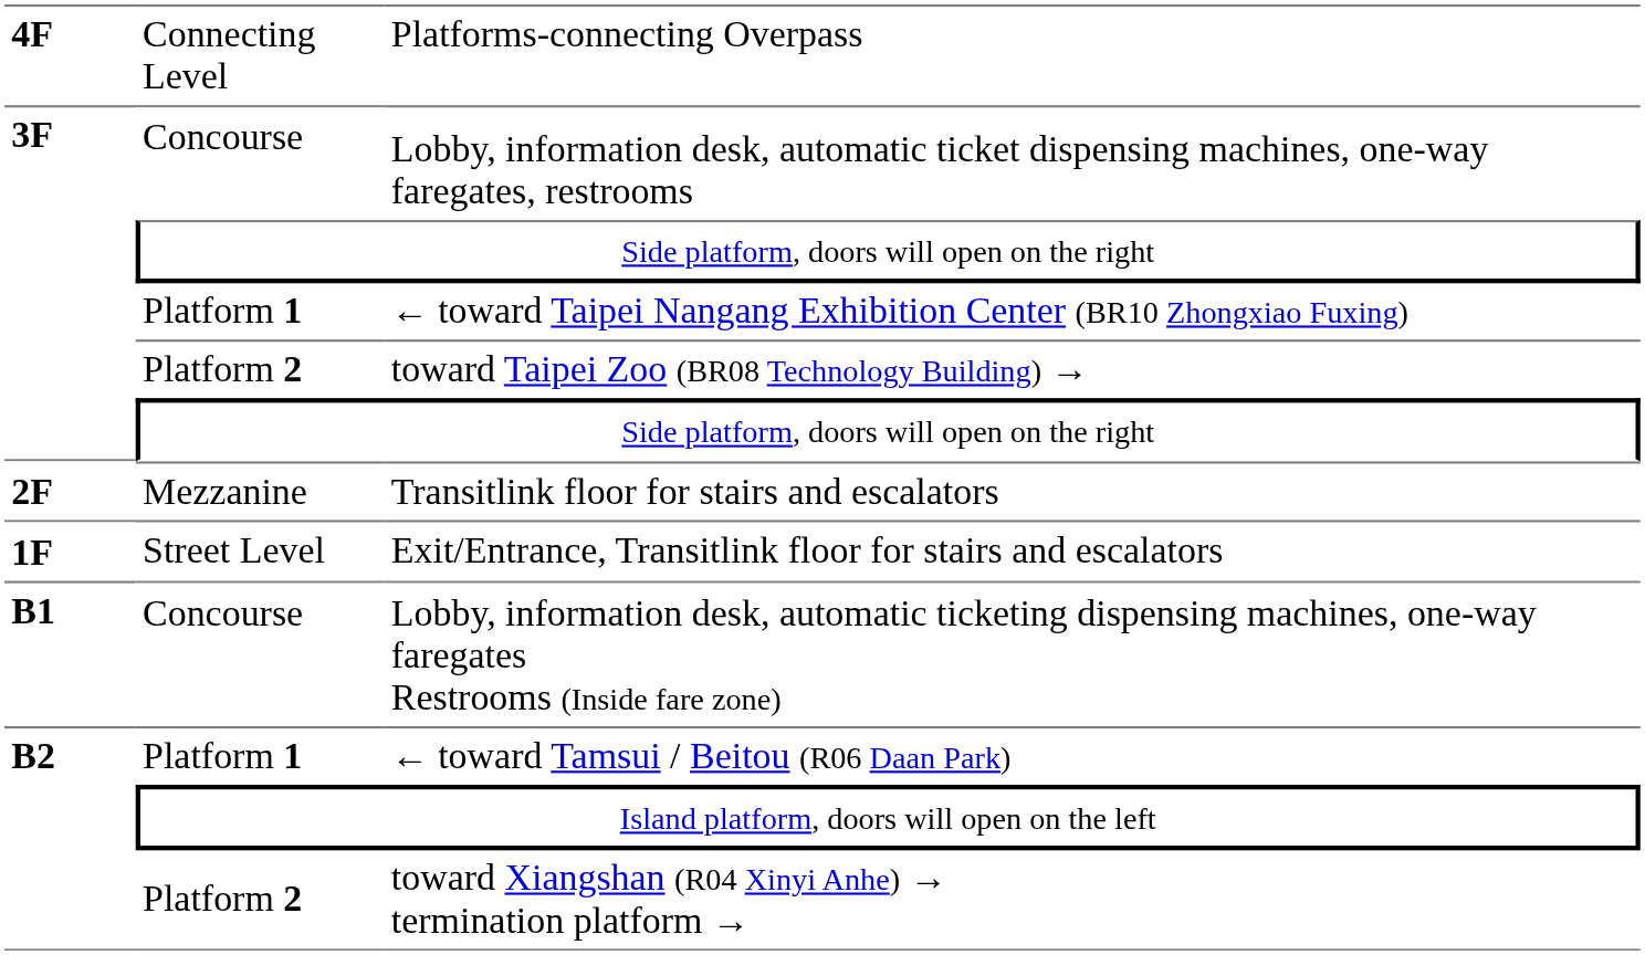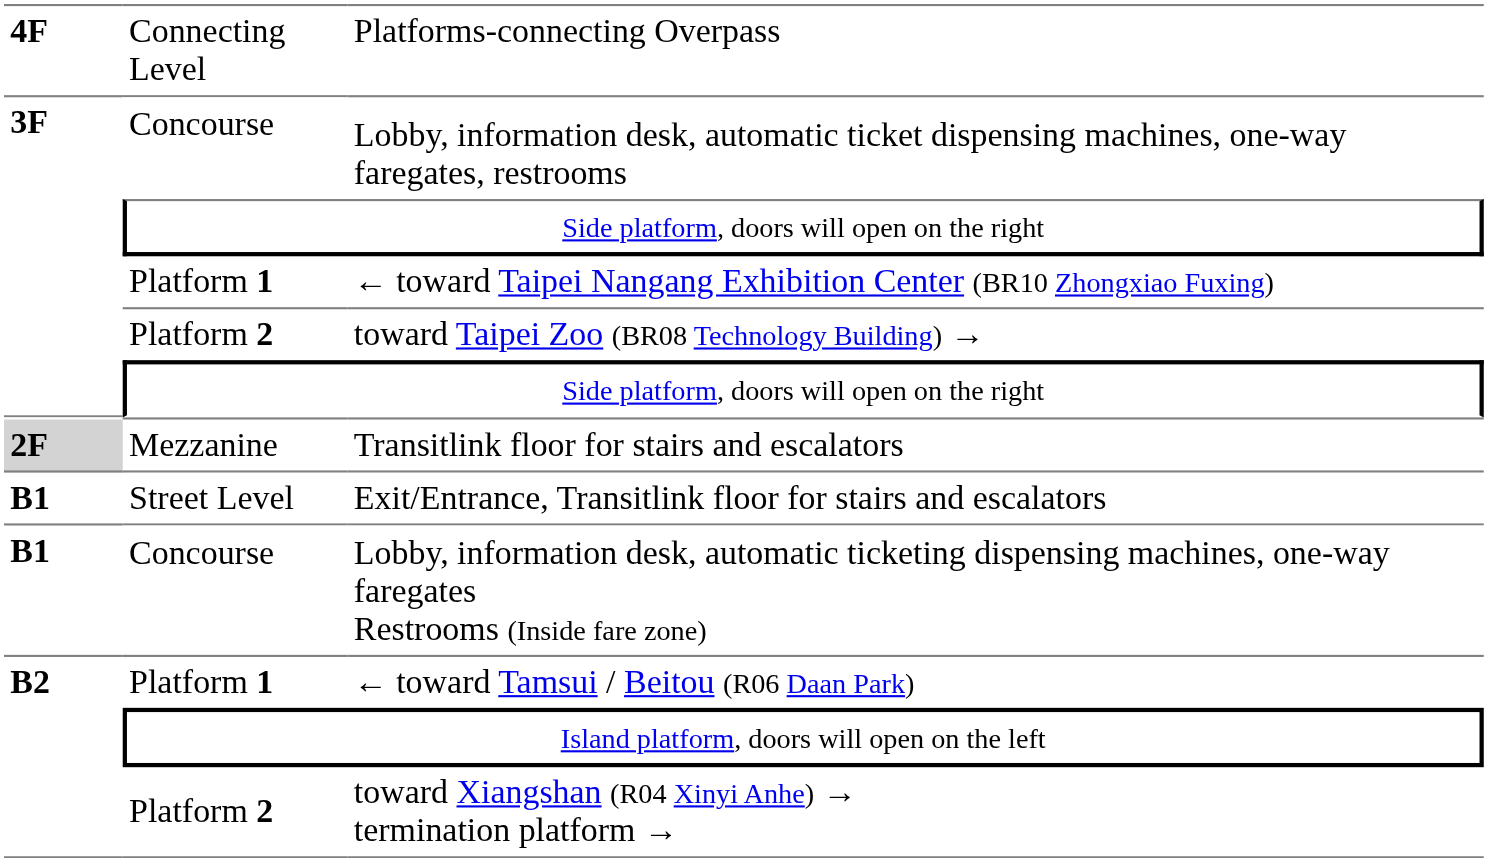 <table border=0 cellspacing=0 cellpadding=3>
 <tr>
 <td style="border-bottom:solid 1px gray;border-top:solid 1px gray;" width=50 valign=top><strong>4F</strong></td>
 <td style="border-top:solid 1px gray;border-bottom:solid 1px gray;" width=100 valign=top>Connecting Level</td>
 <td style="border-top:solid 1px gray;border-bottom:solid 1px gray;" width=460 valign=top>Platforms-connecting Overpass</td>
 </tr>
 <tr>
 <td style="border-bottom:solid 1px gray;" width=50 rowspan=7 valign=top><strong>3F</strong></td>
 </tr>
 <tr>
 <td style="border-top:solid 1px white;" rowspan=2 valign=top>Concourse</td>
 <td></td>
 </tr>
 <tr>
 <td>Lobby, information desk, automatic ticket dispensing machines, one-way faregates, restrooms</td>
 </tr>
 <tr>
 <td style="border-right:solid 2px black;border-left:solid 2px black;border-bottom:solid 2px black;border-top:solid 1px gray;text-align:center;" colspan=2><small><a href='#'>Side platform</a>, doors will open on the right</small></td>
 </tr>
 <tr>
 <td style="border-bottom:solid 1px gray;" width=100>Platform <span><strong>1</strong></span></td>
 <td style="border-bottom:solid 1px gray;" width=460>← toward <a href='#'>Taipei Nangang Exhibition Center</a> <small>(BR10 <a href='#'>Zhongxiao Fuxing</a>)</small></td>
 </tr>
 <tr>
 <td>Platform <span><strong>2</strong></span></td>
 <td>  toward <a href='#'>Taipei Zoo</a> <small>(BR08 <a href='#'>Technology Building</a>)</small> →</td>
 </tr>
 <tr>
 <td style="border-top:solid 2px black;border-right:solid 2px black;border-left:solid 2px black;border-bottom:solid 1px white;text-align:center;" colspan=2><small><a href='#'>Side platform</a>, doors will open on the right</small></td>
 </tr>
 <tr>
-<td style="border-bottom:solid 1px gray;border-top:solid 1px white;" width=50 valign=top><strong>2F</strong></td>
+<td style="background: lightgrey; border-bottom:solid 1px gray;border-top:solid 1px white;" width=50 valign=top><strong>2F</strong></td>
 <td style="border-top:solid 1px gray;border-bottom:solid 1px gray;" width=100 valign=top>Mezzanine</td>
 <td style="border-top:solid 1px gray;border-bottom:solid 1px gray;" width=530 valign=top>Transitlink floor for stairs and escalators</td>
 </tr>
 <tr>
-<td style="border-bottom:solid 1px gray;border-top:solid 1px white;" width=50 valign=top><strong>1F</strong></td>
+<td style="border-bottom:solid 1px gray;border-top:solid 0px white;" width=50 valign=top><strong>B1</strong></td>
 <td style="border-top:solid 0px gray;border-bottom:solid 1px gray;" width=100 valign=top>Street Level</td>
 <td style="border-top:solid 0px gray;border-bottom:solid 1px gray;" width=530 valign=top>Exit/Entrance, Transitlink floor for stairs and escalators</td>
 </tr>
 <tr>
 <td style="border-bottom:solid 1px gray;border-top:solid 0px white;" width=50 valign=top><strong>B1</strong></td>
 <td style="border-top:solid 1px white;border-bottom:solid 1px gray;" width=100 valign=top>Concourse</td>
 <td style="border-top:solid 1px white;border-bottom:solid 1px gray;" width=530 valign=top>Lobby, information desk, automatic ticketing dispensing machines, one-way faregates <br>Restrooms <small> (Inside fare zone)</small></td>
 </tr>
 <tr>
 <td style="border-bottom:solid 1px gray;" rowspan=3 valign=top><strong>B2</strong></td>
 <td>Platform <span><strong>1</strong></span></td>
 <td>←  toward <a href='#'>Tamsui</a> / <a href='#'>Beitou</a> <small>(R06 <a href='#'>Daan Park</a>)</small></td>
 </tr>
 <tr>
 <td style="border:solid 2px black;text-align:center;" colspan=2><small><a href='#'>Island platform</a>, doors will open on the left</small></td>
 </tr>
 <tr>
 <td style="border-bottom:solid 1px gray;">Platform <span><strong>2</strong></span></td>
 <td style="border-bottom:solid 1px gray;">  toward <a href='#'>Xiangshan</a> <small>(R04 <a href='#'>Xinyi Anhe</a>)</small> →<br>  termination platform →</td>
 </tr>
 </table>
